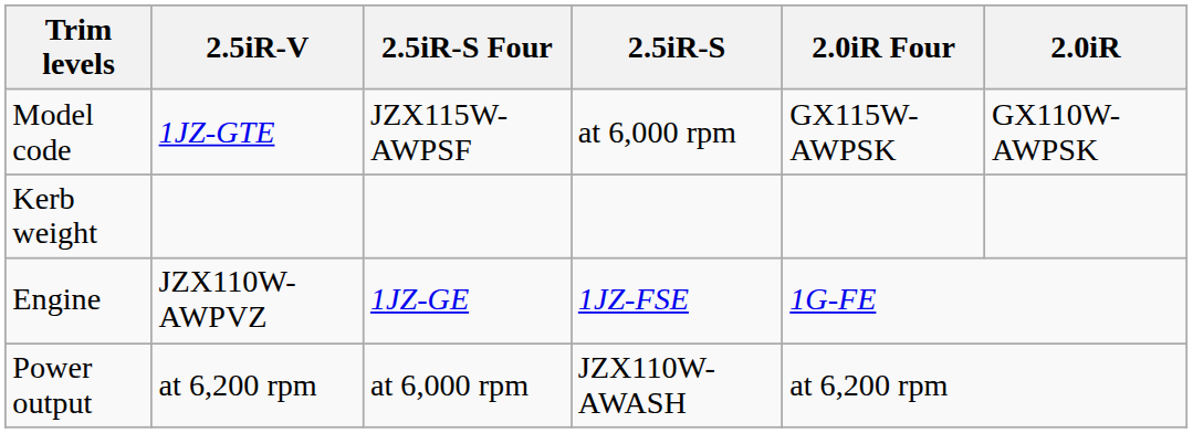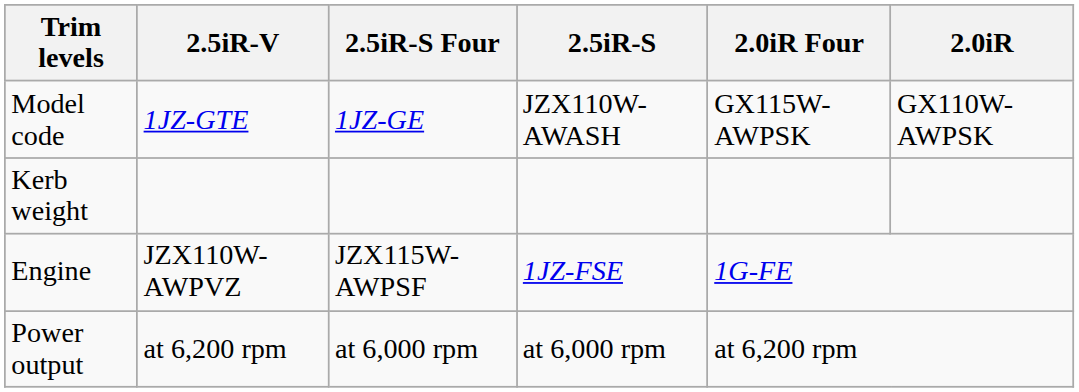 <table class="wikitable">
 <tr>
 <th>Trim levels</th>
 <th>2.5iR-V</th>
 <th>2.5iR-S Four</th>
 <th>2.5iR-S</th>
 <th>2.0iR Four</th>
 <th>2.0iR</th>
 </tr>
 <tr>
 <td>Model code</td>
 <td><em><a href='#'>1JZ-GTE</a></em></td>
-<td>JZX115W-AWPSF</td>
-<td> at 6,000 rpm</td>
+<td><em><a href='#'>1JZ-GE</a></em></td>
+<td>JZX110W-AWASH</td>
 <td>GX115W-AWPSK</td>
 <td>GX110W-AWPSK</td>
 </tr>
 <tr>
 <td>Kerb weight</td>
 <td></td>
 <td></td>
 <td></td>
 <td></td>
 <td></td>
 </tr>
 <tr>
 <td>Engine</td>
 <td>JZX110W-AWPVZ</td>
-<td><em><a href='#'>1JZ-GE</a></em></td>
+<td>JZX115W-AWPSF</td>
 <td><em><a href='#'>1JZ-FSE</a></em></td>
 <td colspan=2><em><a href='#'>1G-FE</a></em></td>
 </tr>
 <tr>
 <td>Power output</td>
 <td> at 6,200 rpm</td>
 <td> at 6,000 rpm</td>
-<td>JZX110W-AWASH</td>
+<td> at 6,000 rpm</td>
 <td colspan=2> at 6,200 rpm</td>
 </tr>
 </table>
